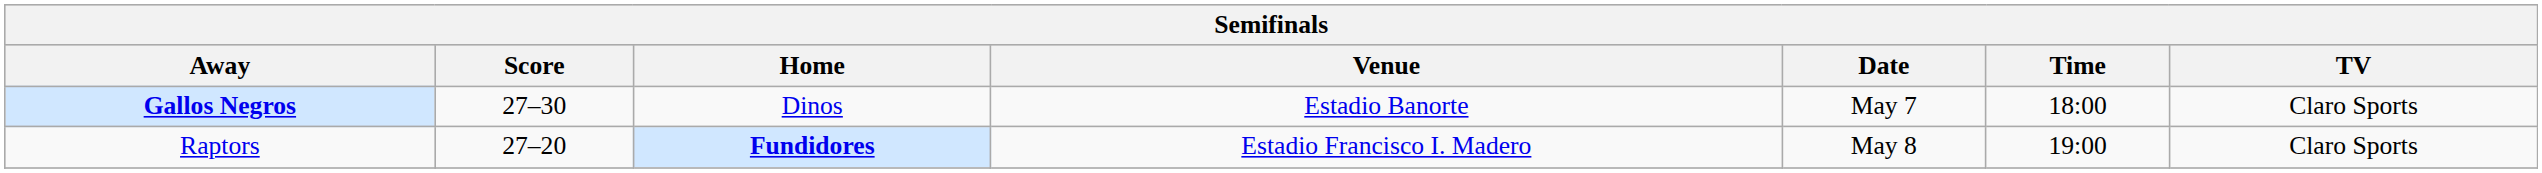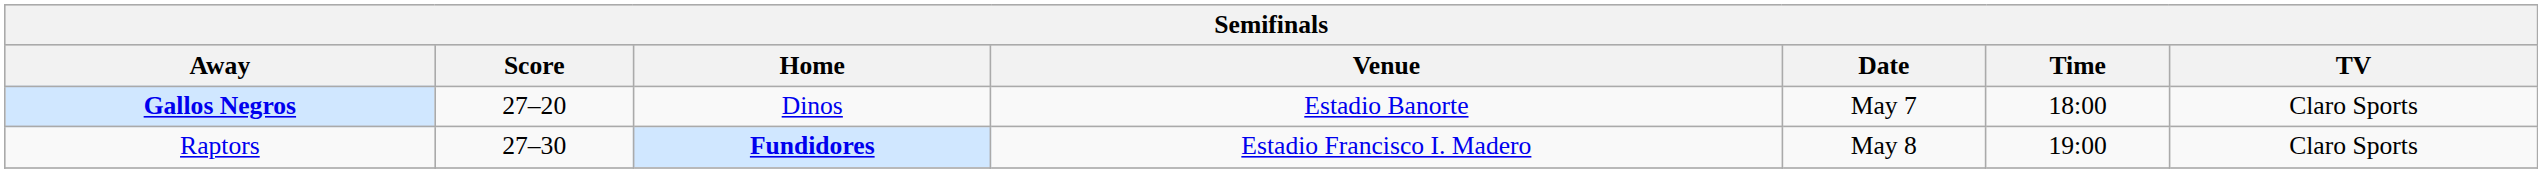 <table class="wikitable mw-collapsible mw-collapsed" style="width:100%;">
 <tr>
 <th colspan="8">Semifinals</th>
 </tr>
 <tr>
 <th>Away</th>
 <th>Score</th>
 <th>Home</th>
 <th>Venue</th>
 <th>Date</th>
 <th>Time</th>
 <th>TV</th>
 </tr>
 <tr align="center">
 <td bgcolor="#D0E7FF"><strong><a href='#'>Gallos Negros</a></strong></td>
-<td>27–30</td>
+<td>27–20</td>
 <td><a href='#'>Dinos</a></td>
 <td><a href='#'>Estadio Banorte</a></td>
 <td>May 7</td>
 <td>18:00</td>
 <td>Claro Sports</td>
 </tr>
 <tr align="center">
 <td><a href='#'>Raptors</a></td>
-<td>27–20</td>
+<td>27–30</td>
 <td bgcolor="#D0E7FF"><strong><a href='#'>Fundidores</a></strong></td>
 <td><a href='#'>Estadio Francisco I. Madero</a></td>
 <td>May 8</td>
 <td>19:00</td>
 <td>Claro Sports</td>
 </tr>
 </table>
